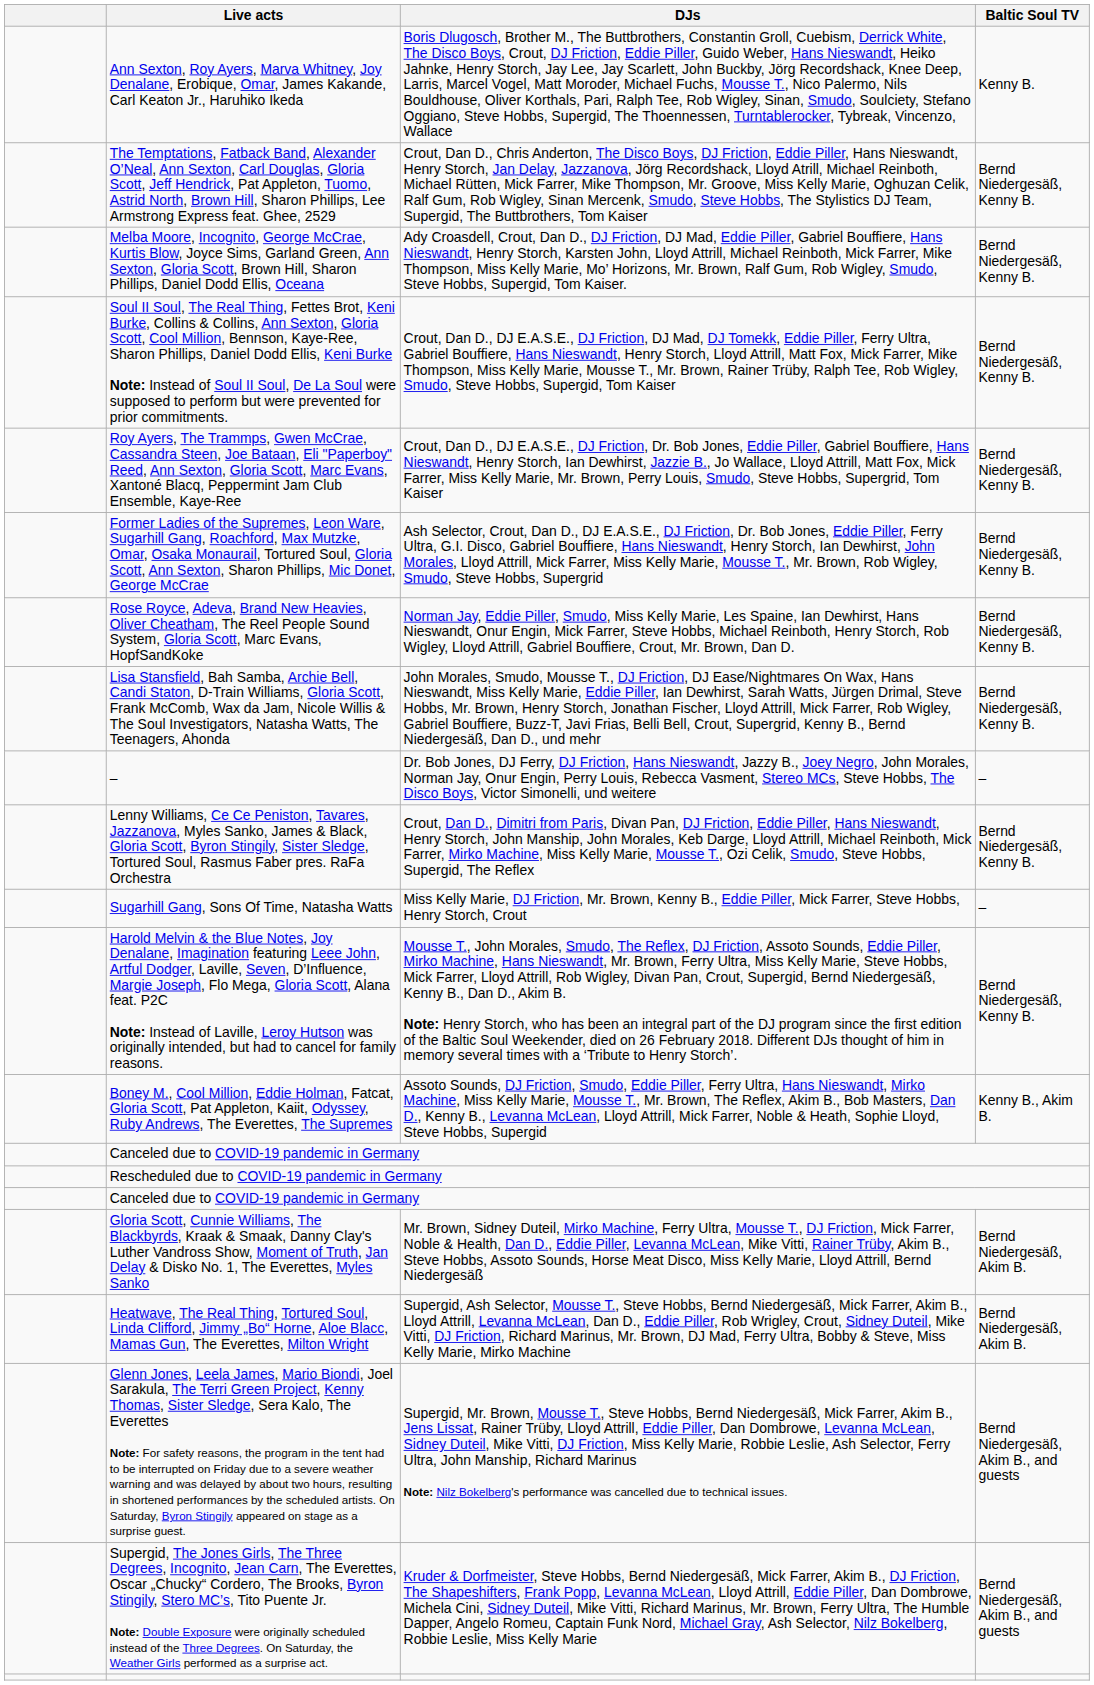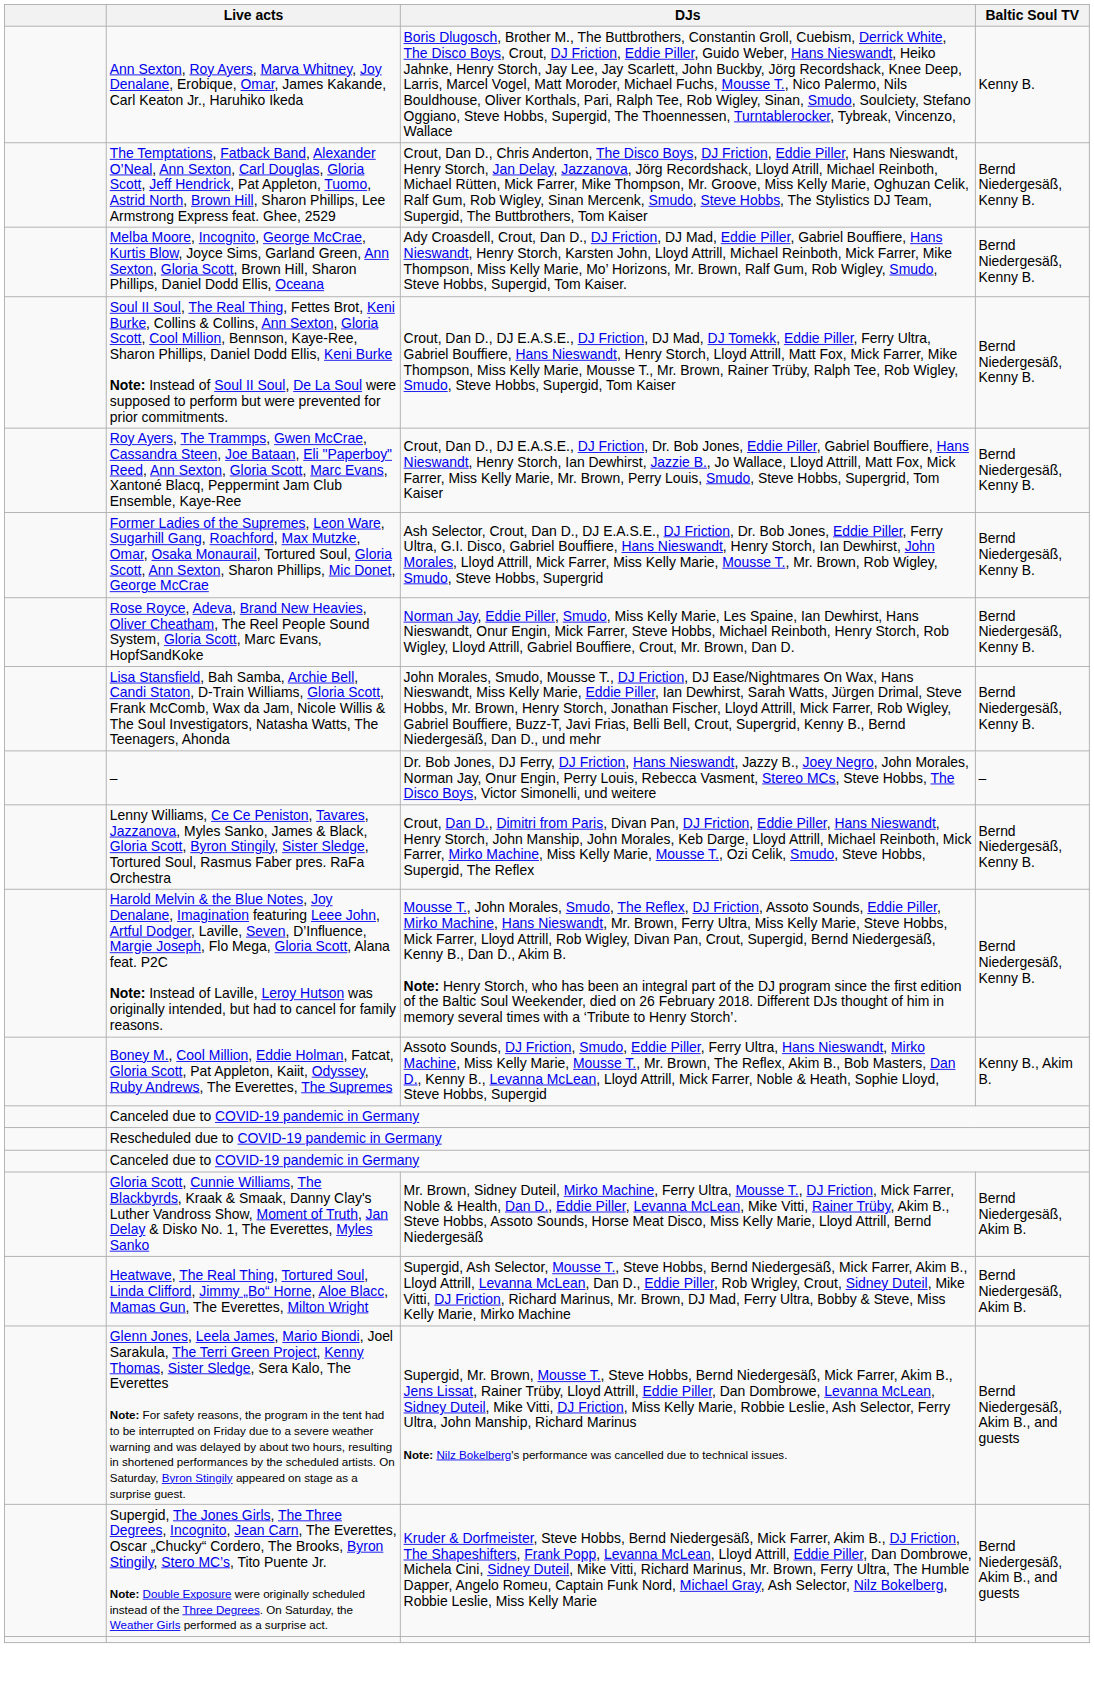 <table class="wikitable">
 <tr align="left">
 <th width="110px"></th>
 <th>Live acts</th>
 <th>DJs</th>
 <th>Baltic Soul TV</th>
 </tr>
 <tr>
 <td></td>
 <td><a href='#'>Ann Sexton</a>, <a href='#'>Roy Ayers</a>, <a href='#'>Marva Whitney</a>, <a href='#'>Joy Denalane</a>, Erobique, <a href='#'>Omar</a>, James Kakande, Carl Keaton Jr., Haruhiko Ikeda</td>
 <td><a href='#'>Boris Dlugosch</a>, Brother M., The Buttbrothers, Constantin Groll, Cuebism, <a href='#'>Derrick White</a>, <a href='#'>The Disco Boys</a>, Crout, <a href='#'>DJ Friction</a>, <a href='#'>Eddie Piller</a>, Guido Weber, <a href='#'>Hans Nieswandt</a>, Heiko Jahnke, Henry Storch, Jay Lee, Jay Scarlett, John Buckby, Jörg Recordshack, Knee Deep, Larris, Marcel Vogel, Matt Moroder, Michael Fuchs, <a href='#'>Mousse T.</a>, Nico Palermo, Nils Bouldhouse, Oliver Korthals, Pari, Ralph Tee, Rob Wigley, Sinan, <a href='#'>Smudo</a>, Soulciety, Stefano Oggiano, Steve Hobbs, Supergid, The Thoennessen, <a href='#'>Turntablerocker</a>, Tybreak, Vincenzo, Wallace</td>
 <td>Kenny B.</td>
 </tr>
 <tr>
 <td></td>
 <td><a href='#'>The Temptations</a>, <a href='#'>Fatback Band</a>, <a href='#'>Alexander O’Neal</a>, <a href='#'>Ann Sexton</a>, <a href='#'>Carl Douglas</a>, <a href='#'>Gloria Scott</a>, <a href='#'>Jeff Hendrick</a>, Pat Appleton, <a href='#'>Tuomo</a>, <a href='#'>Astrid North</a>, <a href='#'>Brown Hill</a>, Sharon Phillips, Lee Armstrong Express feat. Ghee, 2529</td>
 <td>Crout, Dan D., Chris Anderton, <a href='#'>The Disco Boys</a>, <a href='#'>DJ Friction</a>, <a href='#'>Eddie Piller</a>, Hans Nieswandt, Henry Storch, <a href='#'>Jan Delay</a>, <a href='#'>Jazzanova</a>, Jörg Recordshack, Lloyd Atrill, Michael Reinboth, Michael Rütten, Mick Farrer, Mike Thompson, Mr. Groove, Miss Kelly Marie, Oghuzan Celik, Ralf Gum, Rob Wigley, Sinan Mercenk, <a href='#'>Smudo</a>, <a href='#'>Steve Hobbs</a>, The Stylistics DJ Team, Supergid, The Buttbrothers, Tom Kaiser</td>
 <td>Bernd Niedergesäß, Kenny B.</td>
 </tr>
 <tr>
 <td></td>
 <td><a href='#'>Melba Moore</a>, <a href='#'>Incognito</a>, <a href='#'>George McCrae</a>, <a href='#'>Kurtis Blow</a>, Joyce Sims, Garland Green, <a href='#'>Ann Sexton</a>, <a href='#'>Gloria Scott</a>, Brown Hill, Sharon Phillips, Daniel Dodd Ellis, <a href='#'>Oceana</a></td>
 <td>Ady Croasdell, Crout, Dan D., <a href='#'>DJ Friction</a>, DJ Mad, <a href='#'>Eddie Piller</a>, Gabriel Bouffiere, <a href='#'>Hans Nieswandt</a>, Henry Storch, Karsten John, Lloyd Attrill, Michael Reinboth, Mick Farrer, Mike Thompson, Miss Kelly Marie, Mo’ Horizons, Mr. Brown, Ralf Gum, Rob Wigley, <a href='#'>Smudo</a>, Steve Hobbs, Supergid, Tom Kaiser.</td>
 <td>Bernd Niedergesäß, Kenny B.</td>
 </tr>
 <tr>
 <td></td>
 <td><a href='#'>Soul II Soul</a>, <a href='#'>The Real Thing</a>, Fettes Brot, <a href='#'>Keni Burke</a>, Collins & Collins, <a href='#'>Ann Sexton</a>, <a href='#'>Gloria Scott</a>, <a href='#'>Cool Million</a>, Bennson, Kaye-Ree, Sharon Phillips, Daniel Dodd Ellis, <a href='#'>Keni Burke</a><br><br><strong>Note:</strong> Instead of <a href='#'>Soul II Soul</a>, <a href='#'>De La Soul</a> were supposed to perform but were prevented for prior commitments.</td>
 <td>Crout, Dan D., DJ E.A.S.E., <a href='#'>DJ Friction</a>, DJ Mad, <a href='#'>DJ Tomekk</a>, <a href='#'>Eddie Piller</a>, Ferry Ultra, Gabriel Bouffiere, <a href='#'>Hans Nieswandt</a>, Henry Storch, Lloyd Attrill, Matt Fox, Mick Farrer, Mike Thompson, Miss Kelly Marie, Mousse T., Mr. Brown, Rainer Trüby, Ralph Tee, Rob Wigley, <a href='#'>Smudo</a>, Steve Hobbs, Supergid, Tom Kaiser</td>
 <td>Bernd Niedergesäß, Kenny B.</td>
 </tr>
 <tr>
 <td></td>
 <td><a href='#'>Roy Ayers</a>, <a href='#'>The Trammps</a>, <a href='#'>Gwen McCrae</a>, <a href='#'>Cassandra Steen</a>, <a href='#'>Joe Bataan</a>, <a href='#'>Eli "Paperboy" Reed</a>, <a href='#'>Ann Sexton</a>, <a href='#'>Gloria Scott</a>, <a href='#'>Marc Evans</a>, Xantoné Blacq, Peppermint Jam Club Ensemble, Kaye-Ree</td>
 <td>Crout, Dan D., DJ E.A.S.E., <a href='#'>DJ Friction</a>, Dr. Bob Jones, <a href='#'>Eddie Piller</a>, Gabriel Bouffiere, <a href='#'>Hans Nieswandt</a>, Henry Storch, Ian Dewhirst, <a href='#'>Jazzie B.</a>, Jo Wallace, Lloyd Attrill, Matt Fox, Mick Farrer, Miss Kelly Marie, Mr. Brown, Perry Louis, <a href='#'>Smudo</a>, Steve Hobbs, Supergrid, Tom Kaiser</td>
 <td>Bernd Niedergesäß, Kenny B.</td>
 </tr>
 <tr>
 <td></td>
 <td><a href='#'>Former Ladies of the Supremes</a>, <a href='#'>Leon Ware</a>, <a href='#'>Sugarhill Gang</a>, <a href='#'>Roachford</a>, <a href='#'>Max Mutzke</a>, <a href='#'>Omar</a>, <a href='#'>Osaka Monaurail</a>, Tortured Soul, <a href='#'>Gloria Scott</a>, <a href='#'>Ann Sexton</a>, Sharon Phillips, <a href='#'>Mic Donet</a>, <a href='#'>George McCrae</a></td>
 <td>Ash Selector, Crout, Dan D., DJ E.A.S.E., <a href='#'>DJ Friction</a>, Dr. Bob Jones, <a href='#'>Eddie Piller</a>, Ferry Ultra, G.I. Disco, Gabriel Bouffiere, <a href='#'>Hans Nieswandt</a>, Henry Storch, Ian Dewhirst, <a href='#'>John Morales</a>, Lloyd Attrill, Mick Farrer, Miss Kelly Marie, <a href='#'>Mousse T.</a>, Mr. Brown, Rob Wigley, <a href='#'>Smudo</a>, Steve Hobbs, Supergrid</td>
 <td>Bernd Niedergesäß, Kenny B.</td>
 </tr>
 <tr>
 <td></td>
 <td><a href='#'>Rose Royce</a>, <a href='#'>Adeva</a>, <a href='#'>Brand New Heavies</a>, <a href='#'>Oliver Cheatham</a>, The Reel People Sound System, <a href='#'>Gloria Scott</a>, Marc Evans, HopfSandKoke</td>
 <td><a href='#'>Norman Jay</a>, <a href='#'>Eddie Piller</a>, <a href='#'>Smudo</a>, Miss Kelly Marie, Les Spaine, Ian Dewhirst, Hans Nieswandt, Onur Engin, Mick Farrer, Steve Hobbs, Michael Reinboth, Henry Storch, Rob Wigley, Lloyd Attrill, Gabriel Bouffiere, Crout, Mr. Brown, Dan D.</td>
 <td>Bernd Niedergesäß, Kenny B.</td>
 </tr>
 <tr>
 <td></td>
 <td><a href='#'>Lisa Stansfield</a>, Bah Samba, <a href='#'>Archie Bell</a>, <a href='#'>Candi Staton</a>, D-Train Williams, <a href='#'>Gloria Scott</a>, Frank McComb, Wax da Jam, Nicole Willis & The Soul Investigators, Natasha Watts, The Teenagers, Ahonda</td>
 <td>John Morales, Smudo, Mousse T., <a href='#'>DJ Friction</a>, DJ Ease/Nightmares On Wax, Hans Nieswandt, Miss Kelly Marie, <a href='#'>Eddie Piller</a>, Ian Dewhirst, Sarah Watts, Jürgen Drimal, Steve Hobbs, Mr. Brown, Henry Storch, Jonathan Fischer, Lloyd Attrill, Mick Farrer, Rob Wigley, Gabriel Bouffiere, Buzz-T, Javi Frias, Belli Bell, Crout, Supergrid, Kenny B., Bernd Niedergesäß, Dan D., und mehr</td>
 <td>Bernd Niedergesäß, Kenny B.</td>
 </tr>
 <tr>
 <td></td>
 <td>–</td>
 <td>Dr. Bob Jones, DJ Ferry, <a href='#'>DJ Friction</a>, <a href='#'>Hans Nieswandt</a>, Jazzy B., <a href='#'>Joey Negro</a>, John Morales, Norman Jay, Onur Engin, Perry Louis, Rebecca Vasment, <a href='#'>Stereo MCs</a>, Steve Hobbs, <a href='#'>The Disco Boys</a>, Victor Simonelli, und weitere</td>
 <td>–</td>
 </tr>
 <tr>
 <td></td>
 <td>Lenny Williams, <a href='#'>Ce Ce Peniston</a>, <a href='#'>Tavares</a>, <a href='#'>Jazzanova</a>, Myles Sanko, James & Black, <a href='#'>Gloria Scott</a>, <a href='#'>Byron Stingily</a>, <a href='#'>Sister Sledge</a>, Tortured Soul, Rasmus Faber pres. RaFa Orchestra</td>
 <td>Crout, <a href='#'>Dan D.</a>, <a href='#'>Dimitri from Paris</a>, Divan Pan, <a href='#'>DJ Friction</a>, <a href='#'>Eddie Piller</a>, <a href='#'>Hans Nieswandt</a>, Henry Storch, John Manship, John Morales, Keb Darge, Lloyd Attrill, Michael Reinboth, Mick Farrer, <a href='#'>Mirko Machine</a>, Miss Kelly Marie, <a href='#'>Mousse T.</a>, Ozi Celik, <a href='#'>Smudo</a>, Steve Hobbs, Supergid, The Reflex</td>
 <td>Bernd Niedergesäß, Kenny B.</td>
 </tr>
 <tr>
 <td></td>
-<td><a href='#'>Sugarhill Gang</a>, Sons Of Time, Natasha Watts</td>
-<td>Miss Kelly Marie, <a href='#'>DJ Friction</a>, Mr. Brown, Kenny B., <a href='#'>Eddie Piller</a>, Mick Farrer, Steve Hobbs, Henry Storch, Crout</td>
-<td>–</td>
-</tr>
-<tr>
-<td></td>
 <td><a href='#'>Harold Melvin & the Blue Notes</a>, <a href='#'>Joy Denalane</a>, <a href='#'>Imagination</a> featuring <a href='#'>Leee John</a>, <a href='#'>Artful Dodger</a>, Laville, <a href='#'>Seven</a>, D’Influence, <a href='#'>Margie Joseph</a>, Flo Mega, <a href='#'>Gloria Scott</a>, Alana feat. P2C<br><br><strong>Note:</strong> Instead of Laville, <a href='#'>Leroy Hutson</a> was originally intended, but had to cancel for family reasons.</td>
 <td><a href='#'>Mousse T.</a>, John Morales, <a href='#'>Smudo</a>, <a href='#'>The Reflex</a>, <a href='#'>DJ Friction</a>, Assoto Sounds, <a href='#'>Eddie Piller</a>, <a href='#'>Mirko Machine</a>, <a href='#'>Hans Nieswandt</a>, Mr. Brown, Ferry Ultra, Miss Kelly Marie, Steve Hobbs, Mick Farrer, Lloyd Attrill, Rob Wigley, Divan Pan, Crout, Supergid, Bernd Niedergesäß, Kenny B., Dan D., Akim B.<br><br><strong>Note:</strong> Henry Storch, who has been an integral part of the DJ program since the first edition of the Baltic Soul Weekender, died on 26 February 2018. Different DJs thought of him in memory several times with a ‘Tribute to Henry Storch’.</td>
 <td>Bernd Niedergesäß, Kenny B.</td>
 </tr>
 <tr>
 <td></td>
 <td><a href='#'>Boney M.</a>, <a href='#'>Cool Million</a>, <a href='#'>Eddie Holman</a>, Fatcat, <a href='#'>Gloria Scott</a>, Pat Appleton, Kaiit, <a href='#'>Odyssey</a>, <a href='#'>Ruby Andrews</a>, The Everettes, <a href='#'>The Supremes</a></td>
 <td>Assoto Sounds, <a href='#'>DJ Friction</a>, <a href='#'>Smudo</a>, <a href='#'>Eddie Piller</a>, Ferry Ultra, <a href='#'>Hans Nieswandt</a>, <a href='#'>Mirko Machine</a>, Miss Kelly Marie, <a href='#'>Mousse T.</a>, Mr. Brown, The Reflex, Akim B., Bob Masters, <a href='#'>Dan D.</a>, Kenny B., <a href='#'>Levanna McLean</a>, Lloyd Attrill, Mick Farrer, Noble & Heath, Sophie Lloyd, Steve Hobbs, Supergid</td>
 <td>Kenny B., Akim B.</td>
 </tr>
 <tr>
 <td></td>
 <td colspan="3">Canceled due to <a href='#'>COVID-19 pandemic in Germany</a></td>
 </tr>
 <tr>
 <td></td>
 <td colspan="3">Rescheduled due to <a href='#'>COVID-19 pandemic in Germany</a></td>
 </tr>
 <tr>
 <td></td>
 <td colspan="3">Canceled due to <a href='#'>COVID-19 pandemic in Germany</a></td>
 </tr>
 <tr>
 <td></td>
 <td><a href='#'>Gloria Scott</a>, <a href='#'>Cunnie Williams</a>, <a href='#'>The Blackbyrds</a>, Kraak & Smaak, Danny Clay's Luther Vandross Show, <a href='#'>Moment of Truth</a>, <a href='#'>Jan Delay</a> & Disko No. 1, The Everettes, <a href='#'>Myles Sanko</a></td>
 <td>Mr. Brown, Sidney Duteil, <a href='#'>Mirko Machine</a>, Ferry Ultra, <a href='#'>Mousse T.</a>, <a href='#'>DJ Friction</a>, Mick Farrer, Noble & Health, <a href='#'>Dan D.</a>, <a href='#'>Eddie Piller</a>, <a href='#'>Levanna McLean</a>, Mike Vitti, <a href='#'>Rainer Trüby</a>, Akim B., Steve Hobbs, Assoto Sounds, Horse Meat Disco, Miss Kelly Marie, Lloyd Attrill, Bernd Niedergesäß</td>
 <td>Bernd Niedergesäß, Akim B.</td>
 </tr>
 <tr>
 <td></td>
 <td><a href='#'>Heatwave</a>, <a href='#'>The Real Thing</a>, <a href='#'>Tortured Soul</a>, <a href='#'>Linda Clifford</a>, <a href='#'>Jimmy „Bo“ Horne</a>, <a href='#'>Aloe Blacc</a>, <a href='#'>Mamas Gun</a>, The Everettes, <a href='#'>Milton Wright</a></td>
 <td>Supergid, Ash Selector, <a href='#'>Mousse T.</a>, Steve Hobbs, Bernd Niedergesäß, Mick Farrer, Akim B., Lloyd Attrill, <a href='#'>Levanna McLean</a>, Dan D., <a href='#'>Eddie Piller</a>, Rob Wrigley, Crout, <a href='#'>Sidney Duteil</a>, Mike Vitti, <a href='#'>DJ Friction</a>, Richard Marinus, Mr. Brown, DJ Mad, Ferry Ultra, Bobby & Steve, Miss Kelly Marie, Mirko Machine</td>
 <td>Bernd Niedergesäß, Akim B.</td>
 </tr>
 <tr>
 <td></td>
 <td><a href='#'>Glenn Jones</a>, <a href='#'>Leela James</a>, <a href='#'>Mario Biondi</a>, Joel Sarakula, <a href='#'>The Terri Green Project</a>, <a href='#'>Kenny Thomas</a>, <a href='#'>Sister Sledge</a>, Sera Kalo, The Everettes<br><br><small><strong>Note:</strong> For safety reasons, the program in the tent had to be interrupted on Friday due to a severe weather warning and was delayed by about two hours, resulting in shortened performances by the scheduled artists. On Saturday, <a href='#'>Byron Stingily</a> appeared on stage as a surprise guest.</small></td>
 <td>Supergid, Mr. Brown, <a href='#'>Mousse T.</a>, Steve Hobbs, Bernd Niedergesäß, Mick Farrer, Akim B., <a href='#'>Jens Lissat</a>, Rainer Trüby, Lloyd Attrill, <a href='#'>Eddie Piller</a>, Dan Dombrowe, <a href='#'>Levanna McLean</a>, <a href='#'>Sidney Duteil</a>, Mike Vitti, <a href='#'>DJ Friction</a>, Miss Kelly Marie, Robbie Leslie, Ash Selector, Ferry Ultra, John Manship, Richard Marinus<br><br><small><strong>Note:</strong> <a href='#'>Nilz Bokelberg</a>'s performance was cancelled due to technical issues.</small></td>
 <td>Bernd Niedergesäß, Akim B., and guests</td>
 </tr>
 <tr>
 <td></td>
 <td>Supergid, <a href='#'>The Jones Girls</a>, <a href='#'>The Three Degrees</a>, <a href='#'>Incognito</a>, <a href='#'>Jean Carn</a>, The Everettes, Oscar „Chucky“ Cordero, The Brooks, <a href='#'>Byron Stingily</a>, <a href='#'>Stero MC’s</a>, Tito Puente Jr. <br><br><small><strong>Note:</strong> <a href='#'>Double Exposure</a> were originally scheduled instead of the <a href='#'>Three Degrees</a>. On Saturday, the <a href='#'>Weather Girls</a> performed as a surprise act.</small></td>
 <td><a href='#'>Kruder & Dorfmeister</a>, Steve Hobbs, Bernd Niedergesäß, Mick Farrer, Akim B., <a href='#'>DJ Friction</a>, <a href='#'>The Shapeshifters</a>, <a href='#'>Frank Popp</a>, <a href='#'>Levanna McLean</a>, Lloyd Attrill, <a href='#'>Eddie Piller</a>, Dan Dombrowe, Michela Cini, <a href='#'>Sidney Duteil</a>, Mike Vitti, Richard Marinus, Mr. Brown, Ferry Ultra, The Humble Dapper, Angelo Romeu, Captain Funk Nord, <a href='#'>Michael Gray</a>, Ash Selector, <a href='#'>Nilz Bokelberg</a>, Robbie Leslie, Miss Kelly Marie</td>
 <td>Bernd Niedergesäß, Akim B., and guests</td>
 </tr>
 <tr>
 <td></td>
 <td></td>
 <td></td>
 <td></td>
 </tr>
 </table>
